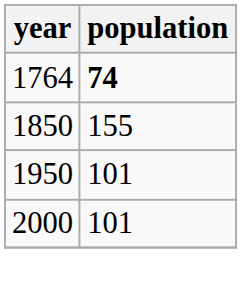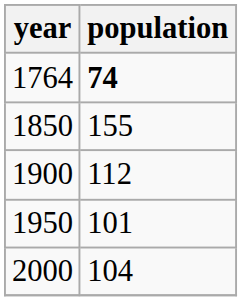 <table class="wikitable">
 <tr>
 <th>year</th>
 <th>population</th>
 </tr>
 <tr>
 <td>1764</td>
 <td><strong>74</strong></td>
 </tr>
 <tr>
 <td>1850</td>
 <td>155</td>
 </tr>
 <tr>
+<td>1900</td>
+<td>112</td>
+</tr>
+<tr>
 <td>1950</td>
 <td>101</td>
 </tr>
 <tr>
 <td>2000</td>
-<td>101</td>
+<td>104</td>
 </tr>
 <tr>
 </tr>
 </table>
